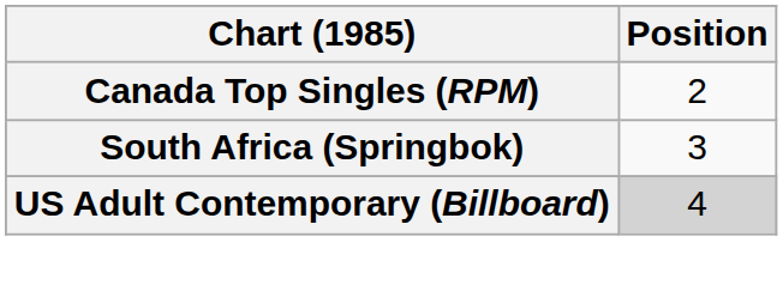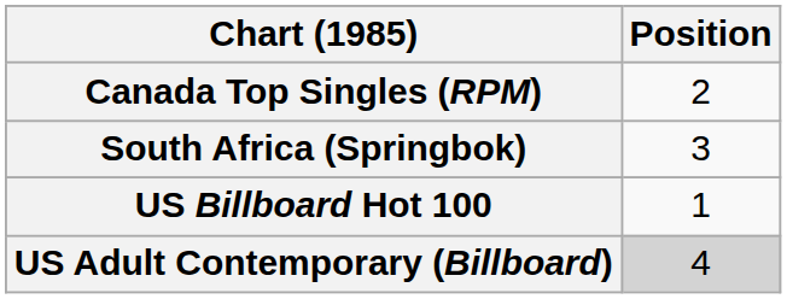 <table class="wikitable sortable plainrowheaders" style="text-align:center">
 <tr>
 <th scope="col">Chart (1985)</th>
 <th scope="col">Position</th>
 </tr>
 <tr>
 <th scope="row">Canada Top Singles (<em>RPM</em>)</th>
 <td>2</td>
 </tr>
 <tr>
 <th scope="row">South Africa (Springbok)</th>
 <td>3</td>
 </tr>
 <tr>
+<th scope="row">US <em>Billboard</em> Hot 100</th>
+<td>1</td>
+</tr>
+<tr>
 <th scope="row">US Adult Contemporary (<em>Billboard</em>)</th>
 <td style="background: lightgrey;">4</td>
 </tr>
 </table>
